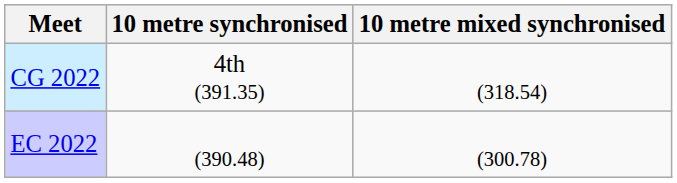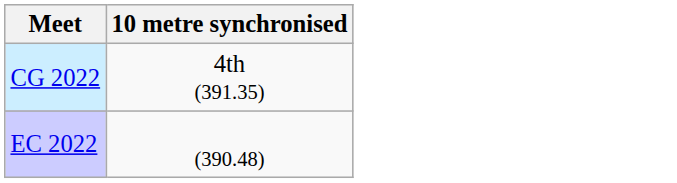 <table class="sortable wikitable">
 <tr>
 <th>Meet</th>
 <th class="unsortable">10 metre synchronised</th>
-<th class="unsortable">10 metre mixed synchronised</th>
 </tr>
 <tr>
 <td style="background:#cceeff"><a href='#'>CG 2022</a></td>
 <td align="center">4th<br><small>(391.35)</small></td>
-<td align="center"><br><small>(318.54)</small></td>
 </tr>
 <tr>
 <td style="background:#ccccff"><a href='#'>EC 2022</a></td>
 <td align="center"><br><small>(390.48)</small></td>
-<td align="center"><br><small>(300.78)</small></td>
 </tr>
 </table>
